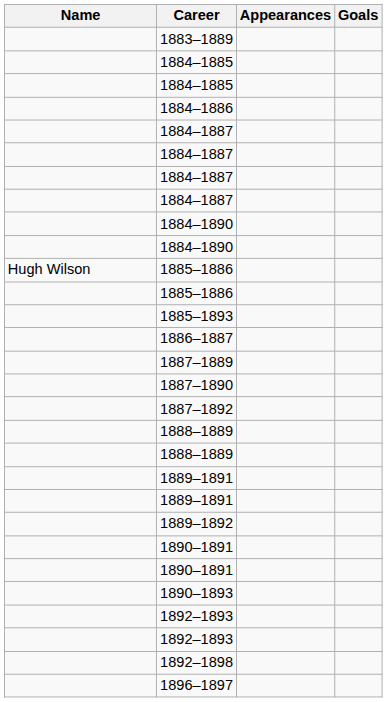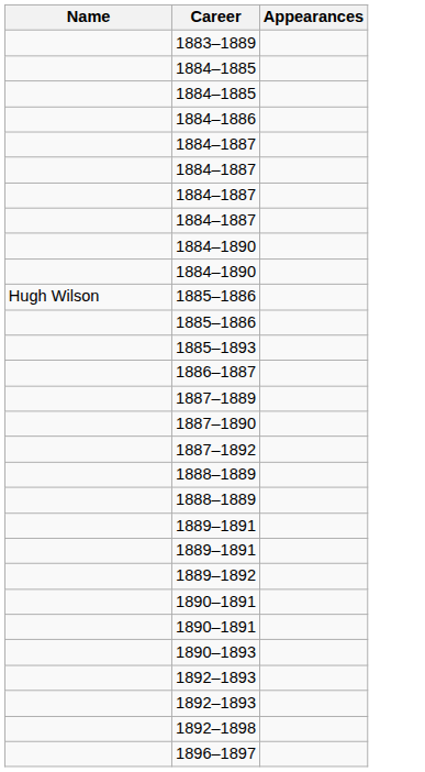 <table class="wikitable sortable" style="text-align: center;">
 <tr>
 <th style="width:10em">Name</th>
 <th>Career</th>
 <th>Appearances</th>
-<th>Goals</th>
 </tr>
 <tr>
 <td align="left"></td>
 <td>1883–1889</td>
-<td></td>
 <td></td>
 </tr>
 <tr>
 <td align="left"></td>
 <td>1884–1885</td>
 <td></td>
-<td></td>
 </tr>
 <tr>
 <td align="left"></td>
 <td>1884–1885</td>
-<td></td>
 <td></td>
 </tr>
 <tr>
 <td align="left"></td>
 <td>1884–1886</td>
 <td></td>
+</tr>
+<tr>
+<td align="left"></td>
+<td>1884–1887</td>
 <td></td>
 </tr>
 <tr>
 <td align="left"></td>
 <td>1884–1887</td>
 <td></td>
+</tr>
+<tr>
+<td align="left"></td>
+<td>1884–1887</td>
 <td></td>
 </tr>
 <tr>
 <td align="left"></td>
 <td>1884–1887</td>
 <td></td>
-<td></td>
 </tr>
 <tr>
 <td align="left"></td>
-<td>1884–1887</td>
-<td></td>
-<td></td>
-</tr>
-<tr>
-<td align="left"></td>
-<td>1884–1887</td>
-<td></td>
+<td>1884–1890</td>
 <td></td>
 </tr>
 <tr>
 <td align="left"></td>
 <td>1884–1890</td>
 <td></td>
-<td></td>
-</tr>
-<tr>
-<td align="left"></td>
-<td>1884–1890</td>
-<td></td>
-<td></td>
 </tr>
 <tr>
 <td align="left">Hugh Wilson</td>
 <td>1885–1886</td>
-<td></td>
 <td></td>
 </tr>
 <tr>
 <td align="left"></td>
 <td>1885–1886</td>
 <td></td>
-<td></td>
 </tr>
 <tr>
 <td align="left"></td>
 <td>1885–1893</td>
-<td></td>
 <td></td>
 </tr>
 <tr>
 <td align="left"></td>
 <td>1886–1887</td>
 <td></td>
-<td></td>
 </tr>
 <tr>
 <td align="left"></td>
 <td>1887–1889</td>
-<td></td>
 <td></td>
 </tr>
 <tr>
 <td align="left"></td>
 <td>1887–1890</td>
 <td></td>
-<td></td>
 </tr>
 <tr>
 <td align="left"></td>
 <td>1887–1892</td>
-<td></td>
 <td></td>
 </tr>
 <tr>
 <td align="left"></td>
 <td>1888–1889</td>
 <td></td>
-<td></td>
 </tr>
 <tr>
 <td align="left"></td>
 <td>1888–1889</td>
-<td></td>
 <td></td>
 </tr>
 <tr>
 <td align="left"></td>
 <td>1889–1891</td>
 <td></td>
-<td></td>
 </tr>
 <tr>
 <td align="left"></td>
 <td>1889–1891</td>
-<td></td>
 <td></td>
 </tr>
 <tr>
 <td align="left"></td>
 <td>1889–1892</td>
 <td></td>
+</tr>
+<tr>
+<td align="left"></td>
+<td>1890–1891</td>
 <td></td>
 </tr>
 <tr>
 <td align="left"></td>
 <td>1890–1891</td>
 <td></td>
-<td></td>
-</tr>
-<tr>
-<td align="left"></td>
-<td>1890–1891</td>
-<td></td>
-<td></td>
 </tr>
 <tr>
 <td align="left"></td>
 <td>1890–1893</td>
-<td></td>
 <td></td>
 </tr>
 <tr>
 <td align="left"></td>
 <td>1892–1893</td>
 <td></td>
-<td></td>
 </tr>
 <tr>
 <td align="left"></td>
 <td>1892–1893</td>
-<td></td>
 <td></td>
 </tr>
 <tr>
 <td align="left"></td>
 <td>1892–1898</td>
 <td></td>
-<td></td>
 </tr>
 <tr>
 <td align="left"></td>
 <td>1896–1897</td>
 <td></td>
-<td></td>
 </tr>
 </table>
